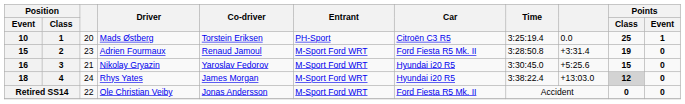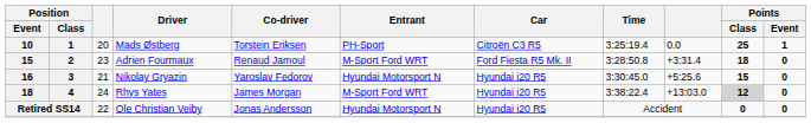 <table class="wikitable" width=85% style="font-size: 85%;">
 <tr>
 <th colspan="2">Position</th>
 <th rowspan="2"></th>
 <th rowspan="2">Driver</th>
 <th rowspan="2">Co-driver</th>
 <th rowspan="2">Entrant</th>
 <th rowspan="2">Car</th>
 <th rowspan="2">Time</th>
 <th rowspan="2"></th>
 <th colspan="2">Points</th>
 </tr>
 <tr>
 <th>Event</th>
 <th>Class</th>
 <th>Class</th>
 <th>Event</th>
 </tr>
 <tr>
 <th>10</th>
 <th>1</th>
 <td align="center">20</td>
 <td><a href='#'>Mads Østberg</a></td>
 <td><a href='#'>Torstein Eriksen</a></td>
 <td><a href='#'>PH-Sport</a></td>
 <td><a href='#'>Citroën C3 R5</a></td>
 <td>3:25:19.4</td>
 <td>0.0</td>
 <td align="center"><strong>25</strong></td>
 <td align="center"><strong>1</strong></td>
 </tr>
 <tr>
 <th>15</th>
 <th>2</th>
 <td align="center">23</td>
 <td><a href='#'>Adrien Fourmaux</a></td>
 <td><a href='#'>Renaud Jamoul</a></td>
 <td><a href='#'>M-Sport Ford WRT</a></td>
 <td><a href='#'>Ford Fiesta R5 Mk. II</a></td>
 <td>3:28:50.8</td>
 <td>+3:31.4</td>
-<td align="center"><strong>19</strong></td>
+<td align="center"><strong>18</strong></td>
 <td align="center"><strong>0</strong></td>
 </tr>
 <tr>
 <th>16</th>
 <th>3</th>
 <td align="center">21</td>
 <td><a href='#'>Nikolay Gryazin</a></td>
 <td><a href='#'>Yaroslav Fedorov</a></td>
-<td><a href='#'>M-Sport Ford WRT</a></td>
+<td><a href='#'>Hyundai Motorsport N</a></td>
 <td><a href='#'>Hyundai i20 R5</a></td>
 <td>3:30:45.0</td>
 <td>+5:25.6</td>
 <td align="center"><strong>15</strong></td>
 <td align="center"><strong>0</strong></td>
 </tr>
 <tr>
 <th>18</th>
 <th>4</th>
 <td align="center">24</td>
 <td><a href='#'>Rhys Yates</a></td>
 <td><a href='#'>James Morgan</a></td>
 <td><a href='#'>M-Sport Ford WRT</a></td>
 <td><a href='#'>Hyundai i20 R5</a></td>
 <td>3:38:22.4</td>
 <td>+13:03.0</td>
 <td align="center" style="background: lightgrey;"><strong>12</strong></td>
 <td align="center"><strong>0</strong></td>
 </tr>
 <tr>
 <th colspan="2" nowrap>Retired SS14</th>
 <td align="center">22</td>
 <td nowrap><a href='#'>Ole Christian Veiby</a></td>
 <td nowrap><a href='#'>Jonas Andersson</a></td>
-<td><a href='#'>M-Sport Ford WRT</a></td>
-<td nowrap><a href='#'>Ford Fiesta R5 Mk. II</a></td>
+<td nowrap><a href='#'>Hyundai Motorsport N</a></td>
+<td nowrap><a href='#'>Hyundai i20 R5</a></td>
 <td align="center" colspan="2">Accident</td>
 <td align="center"><strong>0</strong></td>
 <td align="center"><strong>0</strong></td>
 </tr>
 <tr>
 </tr>
 </table>
